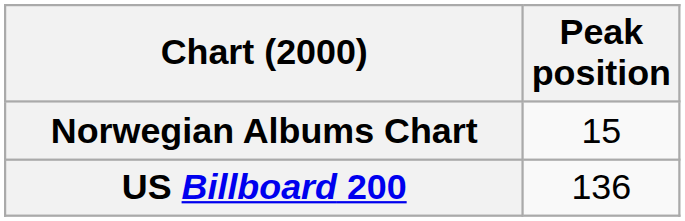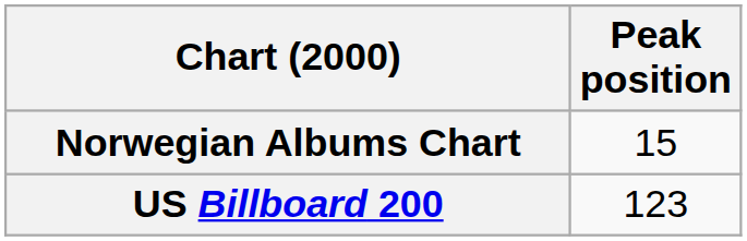 <table class="wikitable plainrowheaders sortable" style="text-align:center;" border="1">
 <tr>
 <th scope="col" style="width:14em;">Chart (2000)</th>
 <th scope="col">Peak<br>position</th>
 </tr>
 <tr>
 <th scope="row">Norwegian Albums Chart</th>
 <td>15</td>
 </tr>
 <tr>
 <th scope="row">US <a href='#'><em>Billboard</em> 200</a></th>
-<td>136</td>
+<td>123</td>
 </tr>
 </table>
